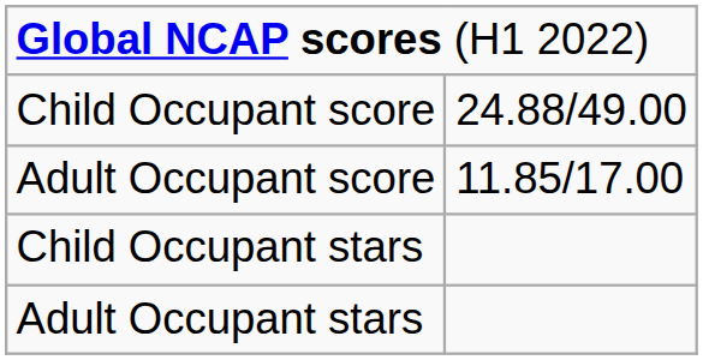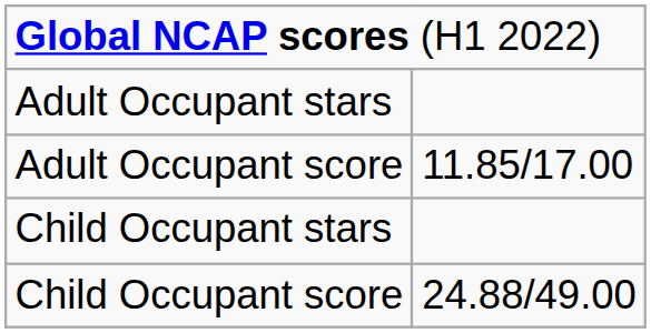 <table class="wikitable">
 <tr>
 <td colspan="2"><strong><a href='#'>Global NCAP</a> scores</strong> (H1 2022)</td>
 </tr>
 <tr>
-<td>Child Occupant score</td>
-<td>24.88/49.00</td>
+<td>Adult Occupant stars</td>
+<td></td>
 </tr>
 <tr>
 <td>Adult Occupant score</td>
 <td>11.85/17.00</td>
 </tr>
 <tr>
 <td>Child Occupant stars</td>
 <td></td>
 </tr>
 <tr>
-<td>Adult Occupant stars</td>
-<td></td>
+<td>Child Occupant score</td>
+<td>24.88/49.00</td>
 </tr>
 </table>
